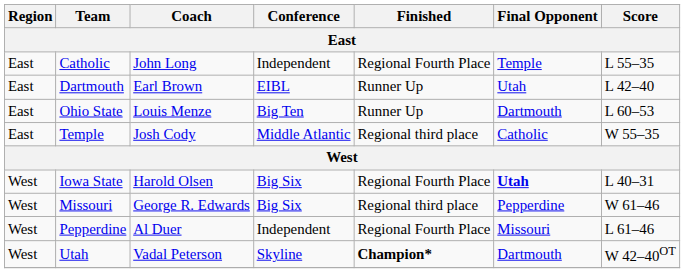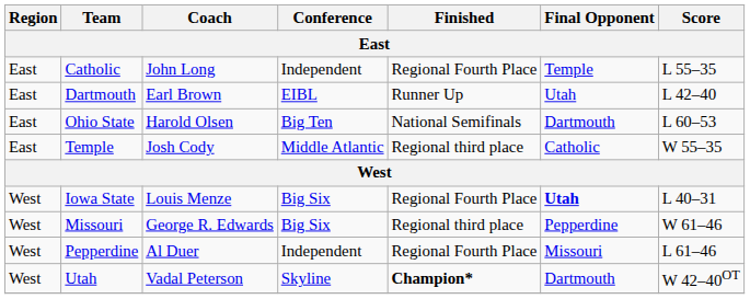 <table class=wikitable>
 <tr>
 <th>Region</th>
 <th>Team</th>
 <th>Coach</th>
 <th>Conference</th>
 <th>Finished</th>
 <th>Final Opponent</th>
 <th>Score</th>
 </tr>
 <tr>
 <th colspan=7>East</th>
 </tr>
 <tr>
 <td>East</td>
 <td><a href='#'>Catholic</a></td>
 <td><a href='#'>John Long</a></td>
 <td>Independent</td>
 <td>Regional Fourth Place</td>
 <td><a href='#'>Temple</a></td>
 <td>L 55–35</td>
 </tr>
 <tr>
 <td>East</td>
 <td><a href='#'>Dartmouth</a></td>
 <td><a href='#'>Earl Brown</a></td>
 <td><a href='#'>EIBL</a></td>
 <td>Runner Up</td>
 <td><a href='#'>Utah</a></td>
 <td>L 42–40</td>
 </tr>
 <tr>
 <td>East</td>
 <td><a href='#'>Ohio State</a></td>
-<td><a href='#'>Louis Menze</a></td>
+<td><a href='#'>Harold Olsen</a></td>
 <td><a href='#'>Big Ten</a></td>
-<td>Runner Up</td>
+<td>National Semifinals</td>
 <td><a href='#'>Dartmouth</a></td>
 <td>L 60–53</td>
 </tr>
 <tr>
 <td>East</td>
 <td><a href='#'>Temple</a></td>
 <td><a href='#'>Josh Cody</a></td>
 <td><a href='#'>Middle Atlantic</a></td>
 <td>Regional third place</td>
 <td><a href='#'>Catholic</a></td>
 <td>W 55–35</td>
 </tr>
 <tr>
 <th colspan=7>West</th>
 </tr>
 <tr>
 <td>West</td>
 <td><a href='#'>Iowa State</a></td>
-<td><a href='#'>Harold Olsen</a></td>
+<td><a href='#'>Louis Menze</a></td>
 <td><a href='#'>Big Six</a></td>
 <td>Regional Fourth Place</td>
 <td><strong><a href='#'>Utah</a></strong></td>
 <td>L 40–31</td>
 </tr>
 <tr>
 <td>West</td>
 <td><a href='#'>Missouri</a></td>
 <td><a href='#'>George R. Edwards</a></td>
 <td><a href='#'>Big Six</a></td>
 <td>Regional third place</td>
 <td><a href='#'>Pepperdine</a></td>
 <td>W 61–46</td>
 </tr>
 <tr>
 <td>West</td>
 <td><a href='#'>Pepperdine</a></td>
 <td><a href='#'>Al Duer</a></td>
 <td>Independent</td>
 <td>Regional Fourth Place</td>
 <td><a href='#'>Missouri</a></td>
 <td>L 61–46</td>
 </tr>
 <tr>
 <td>West</td>
 <td><a href='#'>Utah</a></td>
 <td><a href='#'>Vadal Peterson</a></td>
 <td><a href='#'>Skyline</a></td>
 <td><strong>Champion*</strong></td>
 <td><a href='#'>Dartmouth</a></td>
 <td>W 42–40<sup>OT</sup></td>
 </tr>
 <tr>
 </tr>
 </table>
